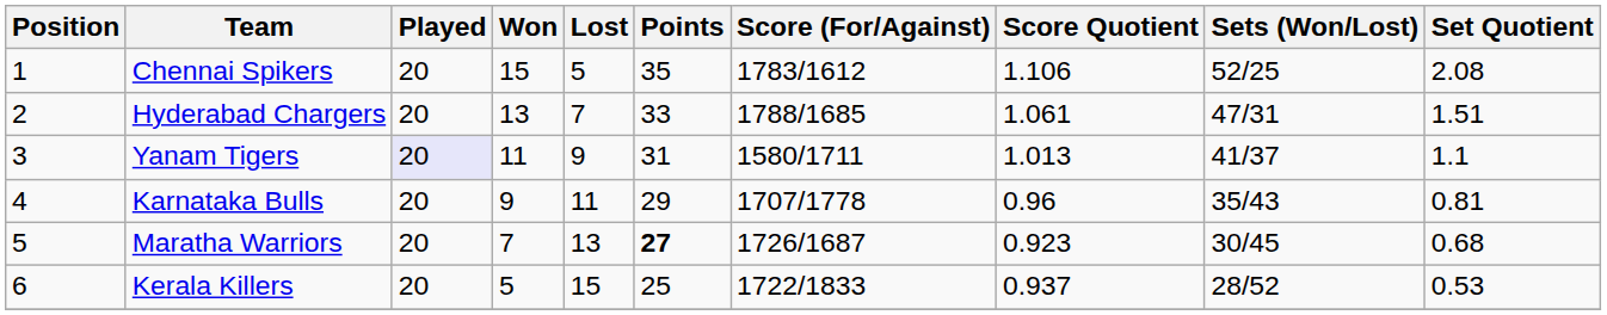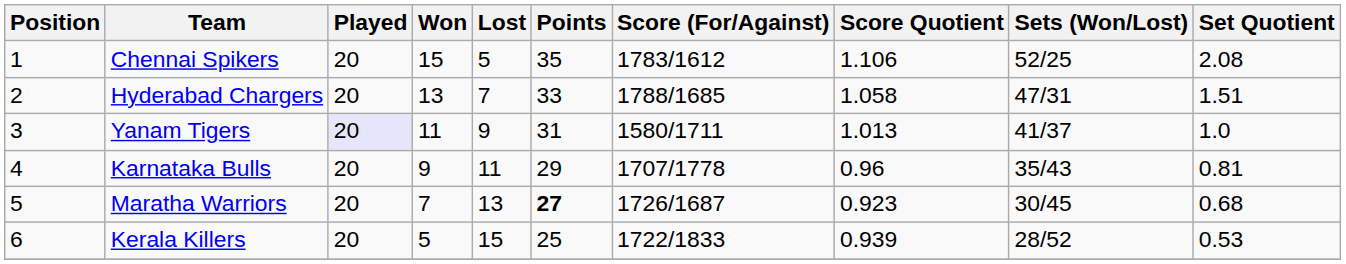 <table class="wikitable">
 <tr>
 <th>Position</th>
 <th>Team</th>
 <th>Played</th>
 <th>Won</th>
 <th>Lost</th>
 <th>Points</th>
 <th>Score (For/Against)</th>
 <th>Score Quotient</th>
 <th>Sets (Won/Lost)</th>
 <th>Set Quotient</th>
 </tr>
 <tr>
 <td>1</td>
 <td><a href='#'>Chennai Spikers</a></td>
 <td>20</td>
 <td>15</td>
 <td>5</td>
 <td>35</td>
 <td>1783/1612</td>
 <td>1.106</td>
 <td>52/25</td>
 <td>2.08</td>
 </tr>
 <tr>
 <td>2</td>
 <td><a href='#'>Hyderabad Chargers</a></td>
 <td>20</td>
 <td>13</td>
 <td>7</td>
 <td>33</td>
 <td>1788/1685</td>
-<td>1.061</td>
+<td>1.058</td>
 <td>47/31</td>
 <td>1.51</td>
 </tr>
 <tr>
 <td>3</td>
 <td><a href='#'>Yanam Tigers</a></td>
 <td style="background: lavender;">20</td>
 <td>11</td>
 <td>9</td>
 <td>31</td>
 <td>1580/1711</td>
 <td>1.013</td>
 <td>41/37</td>
-<td>1.1</td>
+<td>1.0</td>
 </tr>
 <tr>
 <td>4</td>
 <td><a href='#'>Karnataka Bulls</a></td>
 <td>20</td>
 <td>9</td>
 <td>11</td>
 <td>29</td>
 <td>1707/1778</td>
 <td>0.96</td>
 <td>35/43</td>
 <td>0.81</td>
 </tr>
 <tr>
 <td>5</td>
 <td><a href='#'>Maratha Warriors</a></td>
 <td>20</td>
 <td>7</td>
 <td>13</td>
 <td><strong>27</strong></td>
 <td>1726/1687</td>
 <td>0.923</td>
 <td>30/45</td>
 <td>0.68</td>
 </tr>
 <tr>
 <td>6</td>
 <td><a href='#'>Kerala Killers</a></td>
 <td>20</td>
 <td>5</td>
 <td>15</td>
 <td>25</td>
 <td>1722/1833</td>
-<td>0.937</td>
+<td>0.939</td>
 <td>28/52</td>
 <td>0.53</td>
 </tr>
 <tr>
 </tr>
 </table>
